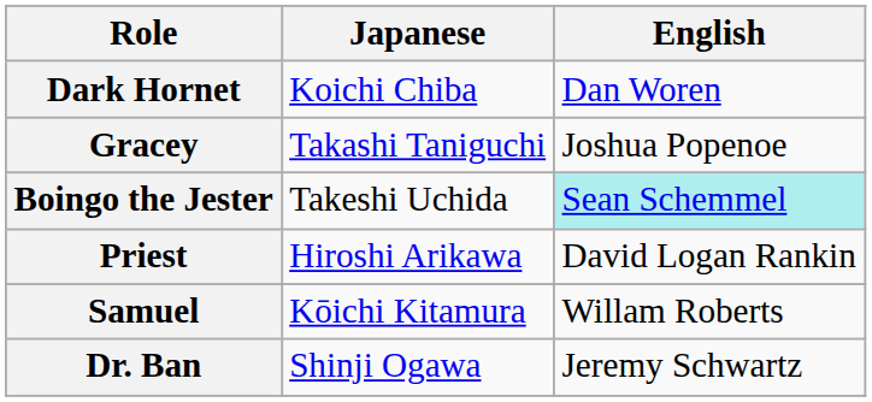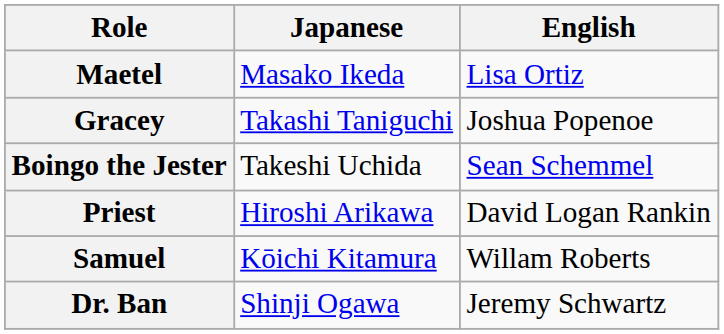 <table class="wikitable mw-collapsible">
 <tr>
 <th>Role</th>
 <th>Japanese</th>
 <th>English</th>
 </tr>
 <tr>
-<th>Dark Hornet</th>
-<td><a href='#'>Koichi Chiba</a></td>
-<td><a href='#'>Dan Woren</a></td>
+<th>Maetel</th>
+<td><a href='#'>Masako Ikeda</a></td>
+<td><a href='#'>Lisa Ortiz</a></td>
 </tr>
 <tr>
 <th>Gracey</th>
 <td><a href='#'>Takashi Taniguchi</a></td>
 <td>Joshua Popenoe</td>
 </tr>
 <tr>
 <th>Boingo the Jester</th>
 <td>Takeshi Uchida</td>
-<td style="background: paleturquoise;"><a href='#'>Sean Schemmel</a></td>
+<td><a href='#'>Sean Schemmel</a></td>
 </tr>
 <tr>
 <th>Priest</th>
 <td><a href='#'>Hiroshi Arikawa</a></td>
 <td>David Logan Rankin</td>
 </tr>
 <tr>
 <th>Samuel</th>
 <td><a href='#'>Kōichi Kitamura</a></td>
 <td>Willam Roberts</td>
 </tr>
 <tr>
 <th>Dr. Ban</th>
 <td><a href='#'>Shinji Ogawa</a></td>
 <td>Jeremy Schwartz</td>
 </tr>
 </table>
